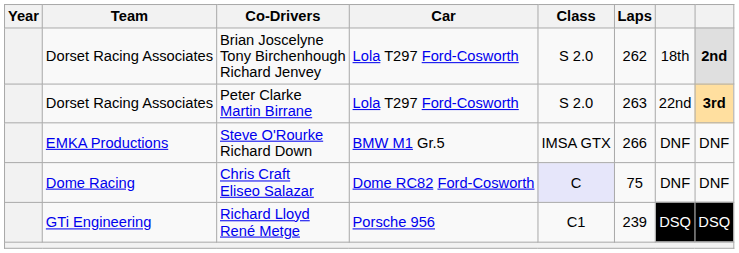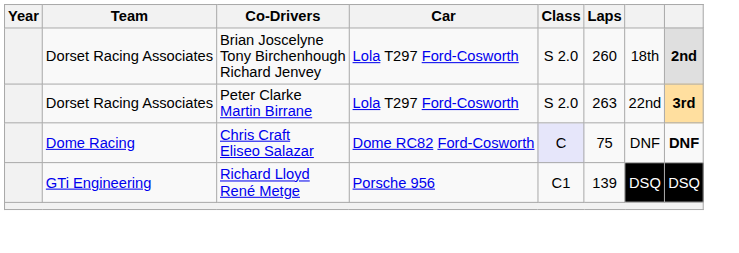 <table class="wikitable" style="text-align:center; font-size:90%">
 <tr>
 <th>Year</th>
 <th>Team</th>
 <th>Co-Drivers</th>
 <th>Car</th>
 <th>Class</th>
 <th>Laps</th>
 <th></th>
 <th></th>
 </tr>
 <tr>
 <th></th>
 <td align="left"> Dorset Racing Associates</td>
 <td align="left"> Brian Joscelyne<br> Tony Birchenhough<br> Richard Jenvey</td>
 <td align="left"><a href='#'>Lola</a> T297 <a href='#'>Ford-Cosworth</a></td>
 <td>S 2.0</td>
-<td>262</td>
+<td>260</td>
 <td>18th</td>
 <td style="background:#DFDFDF;"><strong>2nd</strong></td>
 </tr>
 <tr>
 <th></th>
 <td align="left"> Dorset Racing Associates</td>
 <td align="left"> Peter Clarke<br> <a href='#'>Martin Birrane</a></td>
 <td align="left"><a href='#'>Lola</a> T297 <a href='#'>Ford-Cosworth</a></td>
 <td>S 2.0</td>
 <td>263</td>
 <td>22nd</td>
 <td style="background:#FFDF9F;"><strong>3rd</strong></td>
 </tr>
 <tr>
 <th></th>
-<td align="left"> <a href='#'>EMKA Productions</a></td>
-<td align="left"> <a href='#'>Steve O'Rourke</a><br> Richard Down</td>
-<td align="left"><a href='#'>BMW M1</a> Gr.5</td>
-<td>IMSA GTX</td>
-<td>266</td>
-<td>DNF</td>
-<td>DNF</td>
-</tr>
-<tr>
-<th></th>
 <td align="left"> <a href='#'>Dome Racing</a></td>
 <td align="left"> <a href='#'>Chris Craft</a><br> <a href='#'>Eliseo Salazar</a></td>
 <td align="left"><a href='#'>Dome RC82</a> <a href='#'>Ford-Cosworth</a></td>
 <td style="background: lavender;">C</td>
 <td>75</td>
 <td>DNF</td>
-<td>DNF</td>
+<td><strong>DNF</strong></td>
 </tr>
 <tr>
 <th></th>
 <td align="left"> <a href='#'>GTi Engineering</a></td>
 <td align="left"> <a href='#'>Richard Lloyd</a><br> <a href='#'>René Metge</a></td>
 <td align="left"><a href='#'>Porsche 956</a></td>
 <td>C1</td>
-<td>239</td>
+<td>139</td>
 <td style="background:#000000; color:white">DSQ</td>
 <td style="background:#000000; color:white">DSQ</td>
 </tr>
 <tr>
 <th colspan="8"></th>
 </tr>
 </table>
